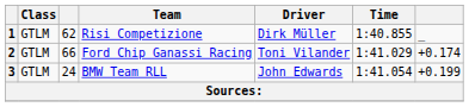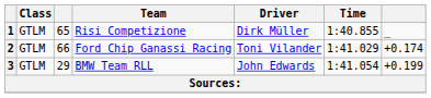 <table class="wikitable">
 <tr>
 <th scope="col"></th>
 <th scope="col">Class</th>
 <th scope="col"></th>
 <th scope="col">Team</th>
 <th scope="col">Driver</th>
 <th scope="col">Time</th>
 <th scope="col"></th>
 </tr>
 <tr>
 <th scope="row">1</th>
 <td>GTLM</td>
-<td>62</td>
+<td>65</td>
 <td><a href='#'>Risi Competizione</a></td>
 <td><a href='#'>Dirk Müller</a></td>
 <td>1:40.855</td>
 <td>_</td>
 </tr>
 <tr>
 <th scope="row">2</th>
 <td>GTLM</td>
 <td>66</td>
 <td><a href='#'>Ford Chip Ganassi Racing</a></td>
 <td><a href='#'>Toni Vilander</a></td>
 <td>1:41.029</td>
 <td>+0.174</td>
 </tr>
 <tr>
 <th scope="row">3</th>
 <td>GTLM</td>
-<td>24</td>
+<td>29</td>
 <td><a href='#'>BMW Team RLL</a></td>
 <td><a href='#'>John Edwards</a></td>
 <td>1:41.054</td>
 <td>+0.199</td>
 </tr>
 <tr>
 <th colspan="7">Sources:</th>
 </tr>
 <tr>
 </tr>
 </table>
